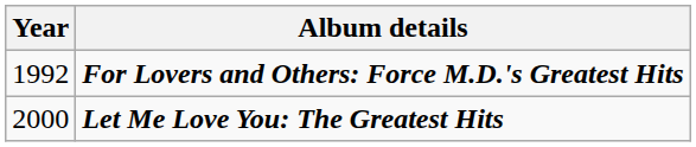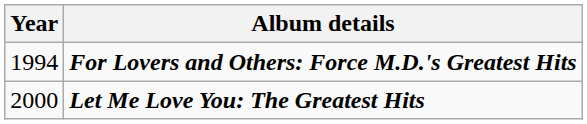 <table class="wikitable" style="text-align:center;">
 <tr>
 <th>Year</th>
 <th>Album details</th>
 </tr>
 <tr>
-<td>1992</td>
+<td>1994</td>
 <td style="text-align:left;"><strong><em>For Lovers and Others: Force M.D.'s Greatest Hits</em></strong><br></td>
 </tr>
 <tr>
 <td>2000</td>
 <td style="text-align:left;"><strong><em>Let Me Love You: The Greatest Hits</em></strong><br></td>
 </tr>
 </table>
